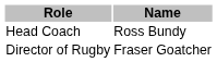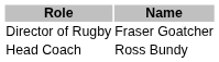 <table class="toccolours">
 <tr>
 <th style="background:silver;">Role</th>
 <th style="background:silver;">Name</th>
 </tr>
 <tr>
+<td>Director of Rugby</td>
+<td>Fraser Goatcher</td>
+</tr>
+<tr>
 <td>Head Coach</td>
 <td>Ross Bundy</td>
 </tr>
-<tr>
-<td>Director of Rugby</td>
-<td>Fraser Goatcher</td>
-</tr>
 </table>
